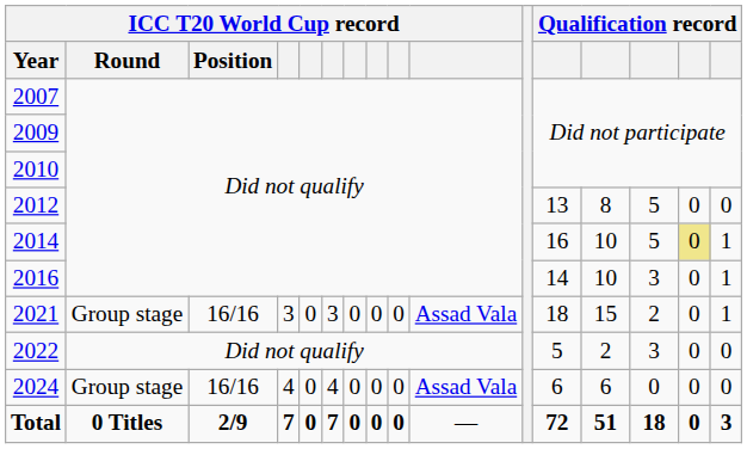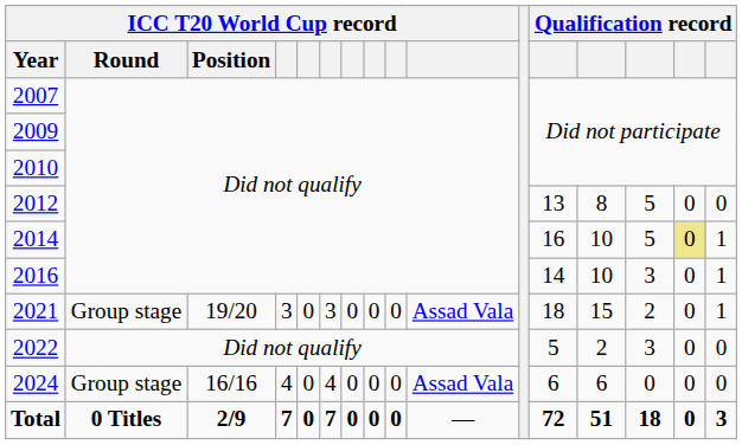 <table class="wikitable" style="text-align: center;">
 <tr>
 <th colspan=10><a href='#'>ICC T20 World Cup</a> record</th>
 <th rowspan="14"></th>
 <th colspan=5><a href='#'>Qualification</a> record</th>
 </tr>
 <tr>
 <th scope="col">Year</th>
 <th scope="col">Round</th>
 <th scope="col">Position</th>
 <th scope="col"></th>
 <th scope="col"></th>
 <th scope="col"></th>
 <th scope="col"></th>
 <th scope="col"></th>
 <th scope="col"></th>
 <th scope="col"></th>
 <th scope="col"></th>
 <th scope="col"></th>
 <th scope="col"></th>
 <th scope="col"></th>
 <th scope="col"></th>
 </tr>
 <tr>
 <td> <a href='#'>2007</a></td>
 <td colspan="9" rowspan="6"><em>Did not qualify</em></td>
 <td rowspan="3" colspan="5"><em>Did not participate</em></td>
 </tr>
 <tr>
 <td> <a href='#'>2009</a></td>
 </tr>
 <tr>
 <td> <a href='#'>2010</a></td>
 </tr>
 <tr>
 <td> <a href='#'>2012</a></td>
 <td>13</td>
 <td>8</td>
 <td>5</td>
 <td>0</td>
 <td>0</td>
 </tr>
 <tr>
 <td> <a href='#'>2014</a></td>
 <td>16</td>
 <td>10</td>
 <td>5</td>
 <td style="background: khaki;">0</td>
 <td>1</td>
 </tr>
 <tr>
 <td> <a href='#'>2016</a></td>
 <td>14</td>
 <td>10</td>
 <td>3</td>
 <td>0</td>
 <td>1</td>
 </tr>
 <tr>
 <td>  <a href='#'>2021</a></td>
 <td>Group stage</td>
-<td>16/16</td>
+<td>19/20</td>
 <td>3</td>
 <td>0</td>
 <td>3</td>
 <td>0</td>
 <td>0</td>
 <td>0</td>
 <td><a href='#'>Assad Vala</a></td>
 <td>18</td>
 <td>15</td>
 <td>2</td>
 <td>0</td>
 <td>1</td>
 </tr>
 <tr>
 <td> <a href='#'>2022</a></td>
 <td colspan="9"><em>Did not qualify</em></td>
 <td>5</td>
 <td>2</td>
 <td>3</td>
 <td>0</td>
 <td>0</td>
 </tr>
 <tr>
 <td>  <a href='#'>2024</a></td>
 <td>Group stage</td>
 <td>16/16</td>
 <td>4</td>
 <td>0</td>
 <td>4</td>
 <td>0</td>
 <td>0</td>
 <td>0</td>
 <td><a href='#'>Assad Vala</a></td>
 <td>6</td>
 <td>6</td>
 <td>0</td>
 <td>0</td>
 <td>0</td>
 </tr>
 <tr>
 <td><strong>Total</strong></td>
 <td><strong>0 Titles</strong></td>
 <td><strong>2/9</strong></td>
 <td><strong>7</strong></td>
 <td><strong>0</strong></td>
 <td><strong>7</strong></td>
 <td><strong>0</strong></td>
 <td><strong>0</strong></td>
 <td><strong>0</strong></td>
 <td>—</td>
 <td><strong>72</strong></td>
 <td><strong>51</strong></td>
 <td><strong>18</strong></td>
 <td><strong>0</strong></td>
 <td><strong>3</strong></td>
 </tr>
 </table>
